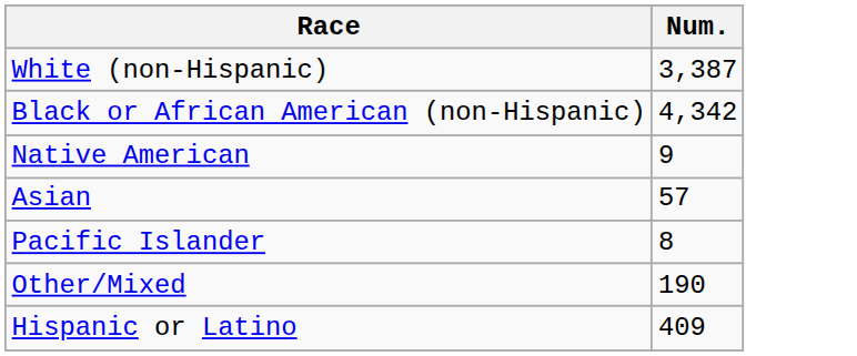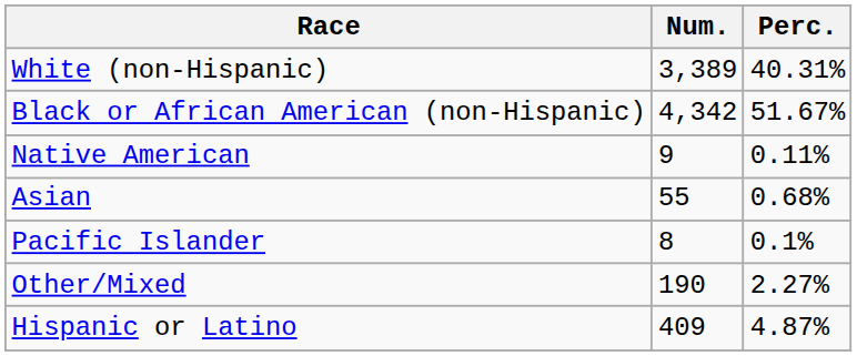 <table class="wikitable">
 <tr>
 <th>Race</th>
 <th>Num.</th>
+<th>Perc.</th>
 </tr>
 <tr>
 <td><a href='#'>White</a> (non-Hispanic)</td>
-<td>3,387</td>
+<td>3,389</td>
+<td>40.31%</td>
 </tr>
 <tr>
 <td><a href='#'>Black or African American</a> (non-Hispanic)</td>
 <td>4,342</td>
+<td>51.67%</td>
 </tr>
 <tr>
 <td><a href='#'>Native American</a></td>
 <td>9</td>
+<td>0.11%</td>
 </tr>
 <tr>
 <td><a href='#'>Asian</a></td>
-<td>57</td>
+<td>55</td>
+<td>0.68%</td>
 </tr>
 <tr>
 <td><a href='#'>Pacific Islander</a></td>
 <td>8</td>
+<td>0.1%</td>
 </tr>
 <tr>
 <td><a href='#'>Other/Mixed</a></td>
 <td>190</td>
+<td>2.27%</td>
 </tr>
 <tr>
 <td><a href='#'>Hispanic</a> or <a href='#'>Latino</a></td>
 <td>409</td>
+<td>4.87%</td>
 </tr>
 </table>
